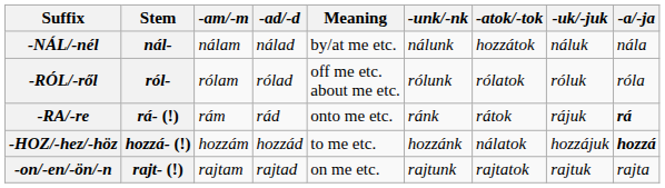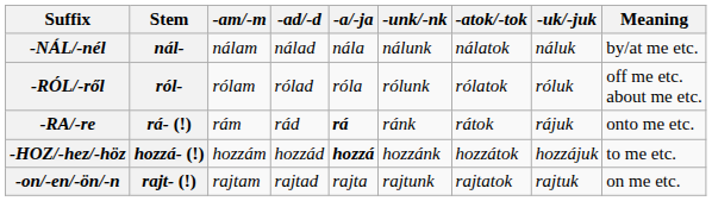 <table class="wikitable" align=center>
 <tr>
 <th>Suffix</th>
 <th>Stem</th>
 <th><em>-am/-m</em></th>
 <th><em>-ad/-d</em></th>
-<th>Meaning</th>
+<th><em>-a/-ja</em></th>
 <th><em>-unk/-nk</em></th>
 <th><em>-atok/-tok</em></th>
 <th><em>-uk/-juk</em></th>
-<th><em>-a/-ja</em></th>
+<th>Meaning</th>
 </tr>
 <tr>
 <th><em>-NÁL/-nél</em></th>
 <th><em>nál-</em></th>
 <td><em>nálam</em></td>
 <td><em>nálad</em></td>
+<td><em>nála</em></td>
+<td><em>nálunk</em></td>
+<td><em>nálatok</em></td>
+<td><em>náluk</em></td>
 <td>by/at me etc.</td>
-<td><em>nálunk</em></td>
-<td><em>hozzátok</em></td>
-<td><em>náluk</em></td>
-<td><em>nála</em></td>
 </tr>
 <tr>
 <th><em>-RÓL/-ről</em></th>
 <th><em>ról-</em></th>
 <td><em>rólam</em></td>
 <td><em>rólad</em></td>
-<td>off me etc.<br>about me etc.</td>
+<td><em>róla</em></td>
 <td><em>rólunk</em></td>
 <td><em>rólatok</em></td>
 <td><em>róluk</em></td>
-<td><em>róla</em></td>
+<td>off me etc.<br>about me etc.</td>
 </tr>
 <tr>
 <th><em>-RA/-re</em></th>
 <th><em>rá-</em> (!)</th>
 <td><em>rám</em></td>
 <td><em>rád</em></td>
-<td>onto me etc.</td>
+<td><strong><em>rá</em></strong></td>
 <td><em>ránk</em></td>
 <td><em>rátok</em></td>
 <td><em>rájuk</em></td>
-<td><strong><em>rá</em></strong></td>
+<td>onto me etc.</td>
 </tr>
 <tr>
 <th><em>-HOZ/-hez/-höz</em></th>
 <th><em>hozzá-</em> (!)</th>
 <td><em>hozzám</em></td>
 <td><em>hozzád</em></td>
+<td><strong><em>hozzá</em></strong></td>
+<td><em>hozzánk</em></td>
+<td><em>hozzátok</em></td>
+<td><em>hozzájuk</em></td>
 <td>to me etc.</td>
-<td><em>hozzánk</em></td>
-<td><em>nálatok</em></td>
-<td><em>hozzájuk</em></td>
-<td><strong><em>hozzá</em></strong></td>
 </tr>
 <tr>
 <th><em>-on/-en/-ön/-n</em></th>
 <th><em>rajt-</em> (!)</th>
 <td><em>rajtam</em></td>
 <td><em>rajtad</em></td>
-<td>on me etc.</td>
+<td><em>rajta</em></td>
 <td><em>rajtunk</em></td>
 <td><em>rajtatok</em></td>
 <td><em>rajtuk</em></td>
-<td><em>rajta</em></td>
+<td>on me etc.</td>
 </tr>
 </table>
